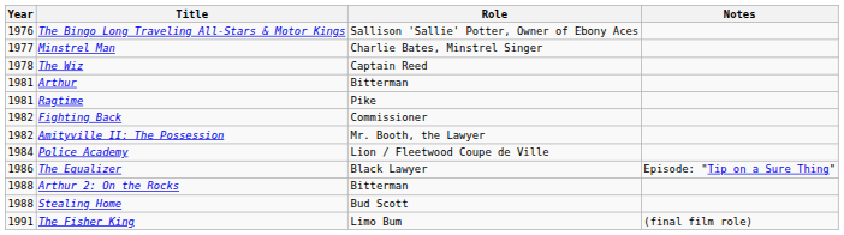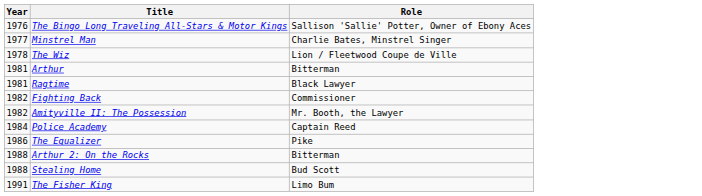 <table class="wikitable sortable">
 <tr>
 <th>Year</th>
 <th>Title</th>
 <th>Role</th>
-<th>Notes</th>
 </tr>
 <tr>
 <td>1976</td>
 <td><em><a href='#'>The Bingo Long Traveling All-Stars & Motor Kings</a></em></td>
 <td>Sallison 'Sallie' Potter, Owner of Ebony Aces</td>
-<td></td>
 </tr>
 <tr>
 <td>1977</td>
 <td><em><a href='#'>Minstrel Man</a></em></td>
 <td>Charlie Bates, Minstrel Singer</td>
-<td></td>
 </tr>
 <tr>
 <td>1978</td>
 <td><em><a href='#'>The Wiz</a></em></td>
-<td>Captain Reed</td>
-<td></td>
+<td>Lion / Fleetwood Coupe de Ville</td>
 </tr>
 <tr>
 <td>1981</td>
 <td><em><a href='#'>Arthur</a></em></td>
 <td>Bitterman</td>
-<td></td>
 </tr>
 <tr>
 <td>1981</td>
 <td><em><a href='#'>Ragtime</a></em></td>
-<td>Pike</td>
-<td></td>
+<td>Black Lawyer</td>
 </tr>
 <tr>
 <td>1982</td>
 <td><em><a href='#'>Fighting Back</a></em></td>
 <td>Commissioner</td>
-<td></td>
 </tr>
 <tr>
 <td>1982</td>
 <td><em><a href='#'>Amityville II: The Possession</a></em></td>
 <td>Mr. Booth, the Lawyer</td>
-<td></td>
 </tr>
 <tr>
 <td>1984</td>
 <td><em><a href='#'>Police Academy</a></em></td>
-<td>Lion / Fleetwood Coupe de Ville</td>
-<td></td>
+<td>Captain Reed</td>
 </tr>
 <tr>
 <td>1986</td>
 <td><em><a href='#'>The Equalizer</a></em></td>
-<td>Black Lawyer</td>
-<td>Episode: "<a href='#'>Tip on a Sure Thing</a>"</td>
+<td>Pike</td>
 </tr>
 <tr>
 <td>1988</td>
 <td><em><a href='#'>Arthur 2: On the Rocks</a></em></td>
 <td>Bitterman</td>
-<td></td>
 </tr>
 <tr>
 <td>1988</td>
 <td><em><a href='#'>Stealing Home</a></em></td>
 <td>Bud Scott</td>
-<td></td>
 </tr>
 <tr>
 <td>1991</td>
 <td><em><a href='#'>The Fisher King</a></em></td>
 <td>Limo Bum</td>
-<td>(final film role)</td>
 </tr>
 </table>
